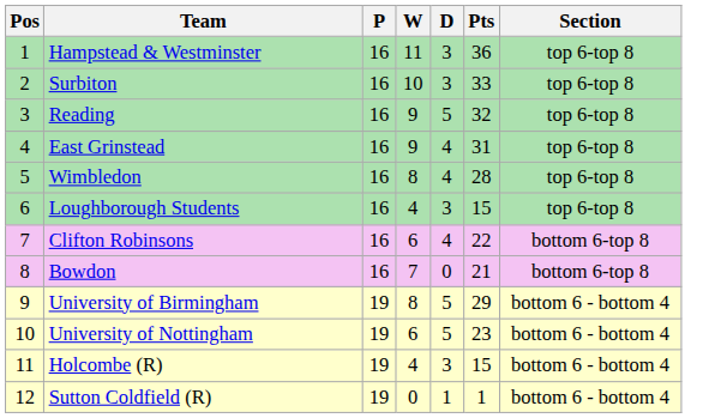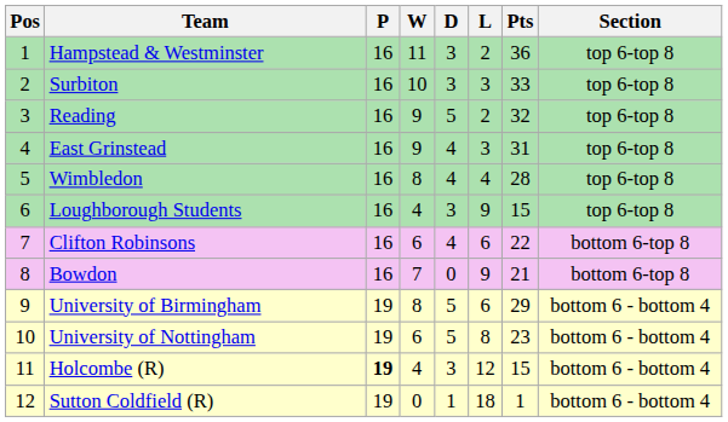 <table class="wikitable" style="font-size: 100%">
 <tr>
 <th width=20>Pos</th>
 <th width=250>Team</th>
 <th width=20>P</th>
 <th width=20>W</th>
 <th width=20>D</th>
+<th width=20>L</th>
 <th width=20>Pts</th>
 <th width=140>Section</th>
 </tr>
 <tr align=center style="background:#ACE1AF;">
 <td>1</td>
 <td align="left"><a href='#'>Hampstead & Westminster</a></td>
 <td>16</td>
 <td>11</td>
 <td>3</td>
+<td>2</td>
 <td>36</td>
 <td>top 6-top 8</td>
 </tr>
 <tr align=center style="background:#ACE1AF;">
 <td>2</td>
 <td align="left"><a href='#'>Surbiton</a></td>
 <td>16</td>
 <td>10</td>
+<td>3</td>
 <td>3</td>
 <td>33</td>
 <td>top 6-top 8</td>
 </tr>
 <tr align=center style="background:#ACE1AF;">
 <td>3</td>
 <td align="left"><a href='#'>Reading</a></td>
 <td>16</td>
 <td>9</td>
 <td>5</td>
+<td>2</td>
 <td>32</td>
 <td>top 6-top 8</td>
 </tr>
 <tr align=center style="background:#ACE1AF;">
 <td>4</td>
 <td align="left"><a href='#'>East Grinstead</a></td>
 <td>16</td>
 <td>9</td>
 <td>4</td>
+<td>3</td>
 <td>31</td>
 <td>top 6-top 8</td>
 </tr>
 <tr align=center style="background:#ACE1AF;">
 <td>5</td>
 <td align="left"><a href='#'>Wimbledon</a></td>
 <td>16</td>
 <td>8</td>
+<td>4</td>
 <td>4</td>
 <td>28</td>
 <td>top 6-top 8</td>
 </tr>
 <tr align=center style="background:#ACE1AF;">
 <td>6</td>
 <td align="left"><a href='#'>Loughborough Students</a></td>
 <td>16</td>
 <td>4</td>
 <td>3</td>
+<td>9</td>
 <td>15</td>
 <td>top 6-top 8</td>
 </tr>
 <tr align=center style="background: #F4C3F3;">
 <td>7</td>
 <td align="left"><a href='#'>Clifton Robinsons</a></td>
 <td>16</td>
 <td>6</td>
 <td>4</td>
+<td>6</td>
 <td>22</td>
 <td>bottom 6-top 8</td>
 </tr>
 <tr align=center style="background: #F4C3F3;">
 <td>8</td>
 <td align="left"><a href='#'>Bowdon</a></td>
 <td>16</td>
 <td>7</td>
 <td>0</td>
+<td>9</td>
 <td>21</td>
 <td>bottom 6-top 8</td>
 </tr>
 <tr align=center style="background: #ffffcc;">
 <td>9</td>
 <td align="left"><a href='#'>University of Birmingham</a></td>
 <td>19</td>
 <td>8</td>
 <td>5</td>
+<td>6</td>
 <td>29</td>
 <td>bottom 6 - bottom 4</td>
 </tr>
 <tr align=center  style="background: #ffffcc;">
 <td>10</td>
 <td align="left"><a href='#'>University of Nottingham</a></td>
 <td>19</td>
 <td>6</td>
 <td>5</td>
+<td>8</td>
 <td>23</td>
 <td>bottom 6 - bottom 4</td>
 </tr>
 <tr align=center style="background: #ffffcc;">
 <td>11</td>
 <td align="left"><a href='#'>Holcombe</a> (R)</td>
-<td>19</td>
+<td><strong>19</strong></td>
 <td>4</td>
 <td>3</td>
+<td>12</td>
 <td>15</td>
 <td>bottom 6 - bottom 4</td>
 </tr>
 <tr align=center style="background: #ffffcc;">
 <td>12</td>
 <td align="left"><a href='#'>Sutton Coldfield</a> (R)</td>
 <td>19</td>
 <td>0</td>
 <td>1</td>
+<td>18</td>
 <td>1</td>
 <td>bottom 6 - bottom 4</td>
 </tr>
 </table>
